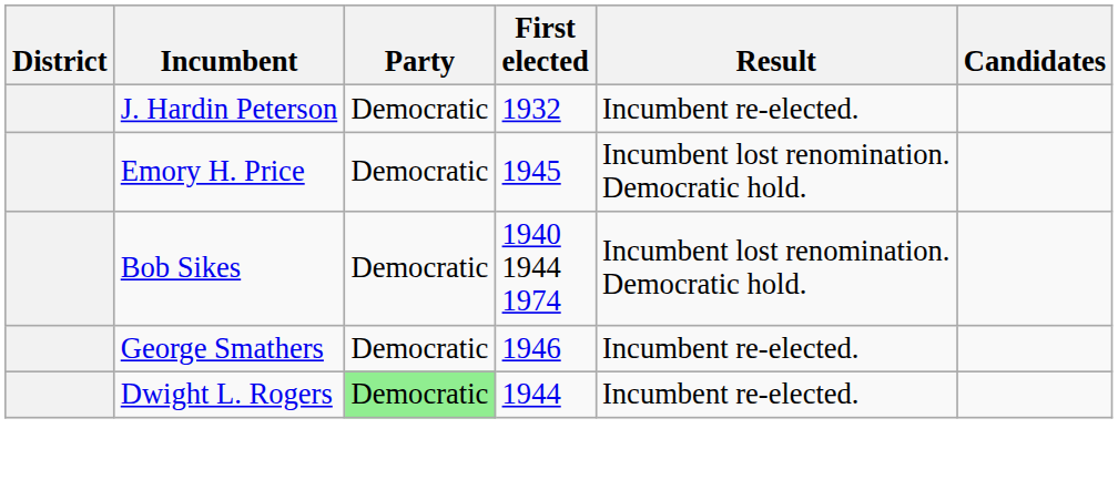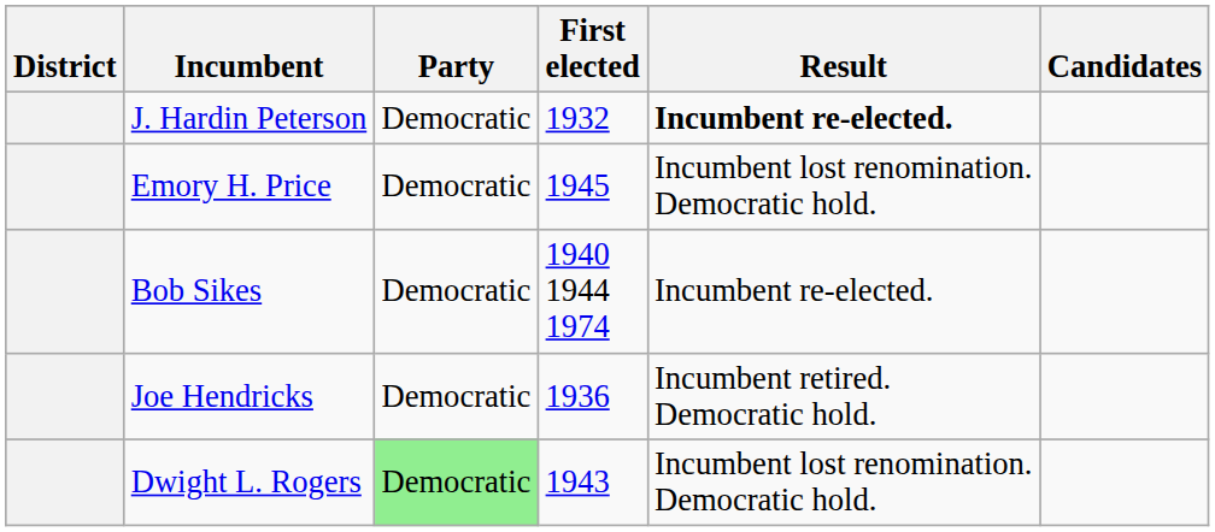 <table class=wikitable>
 <tr valign=bottom>
 <th>District</th>
 <th>Incumbent</th>
 <th>Party</th>
 <th>First<br>elected</th>
 <th>Result</th>
 <th>Candidates</th>
 </tr>
 <tr>
 <th></th>
 <td><a href='#'>J. Hardin Peterson</a></td>
 <td>Democratic</td>
 <td><a href='#'>1932</a></td>
-<td>Incumbent re-elected.</td>
+<td><strong>Incumbent re-elected.</strong></td>
 <td nowrap></td>
 </tr>
 <tr>
 <th></th>
 <td><a href='#'>Emory H. Price</a></td>
 <td>Democratic</td>
 <td><a href='#'>1945</a></td>
 <td>Incumbent lost renomination.<br>Democratic hold.</td>
 <td nowrap></td>
 </tr>
 <tr>
 <th></th>
 <td><a href='#'>Bob Sikes</a></td>
 <td>Democratic</td>
 <td><a href='#'>1940</a><br>1944 <br><a href='#'>1974</a></td>
-<td>Incumbent lost renomination.<br>Democratic hold.</td>
+<td>Incumbent re-elected.</td>
 <td nowrap></td>
 </tr>
 <tr>
 <th></th>
-<td><a href='#'>George Smathers</a></td>
+<td><a href='#'>Joe Hendricks</a></td>
 <td>Democratic</td>
-<td><a href='#'>1946</a></td>
-<td>Incumbent re-elected.</td>
+<td><a href='#'>1936</a></td>
+<td>Incumbent retired.<br>Democratic hold.</td>
 <td nowrap></td>
 </tr>
 <tr>
 <th></th>
 <td><a href='#'>Dwight L. Rogers</a></td>
 <td style="background: lightgreen;">Democratic</td>
-<td><a href='#'>1944</a></td>
-<td>Incumbent re-elected.</td>
+<td><a href='#'>1943</a></td>
+<td>Incumbent lost renomination.<br>Democratic hold.</td>
 <td nowrap></td>
 </tr>
 </table>
